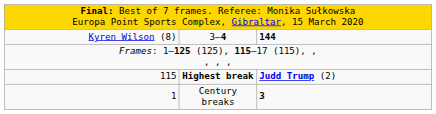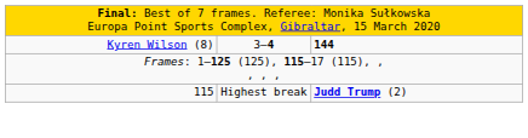 <table class="wikitable" style="font-size: 95%; margin: 1em auto 1em auto;">
 <tr>
 <td colspan="3" align="center" bgcolor="#ffd700"><strong>Final:</strong> Best of 7 frames. Referee: Monika Sułkowska<br>Europa Point Sports Complex, <a href='#'>Gibraltar</a>, 15 March 2020</td>
 </tr>
 <tr>
 <td width="230" align="right"><a href='#'>Kyren Wilson</a> (8)<br></td>
 <td width="100" align="center">3–<strong>4</strong></td>
 <td><strong>144</strong></td>
 </tr>
 <tr>
 <td colspan="3" align="center" style="font-size: 100%"><em>Frames</em>: 1–<strong>125</strong> (125), <strong>115</strong>–17 (115), ,<br>, , , </td>
 </tr>
 <tr>
 <td align="right">115</td>
-<td align="center"><strong>Highest break</strong></td>
+<td align="center">Highest break</td>
 <td width="230" align="left"><strong><a href='#'>Judd Trump</a></strong> (2)<br></td>
 </tr>
-<tr>
-<td align="right">1</td>
-<td align="center">Century breaks</td>
-<td><strong>3</strong></td>
-</tr>
 </table>
